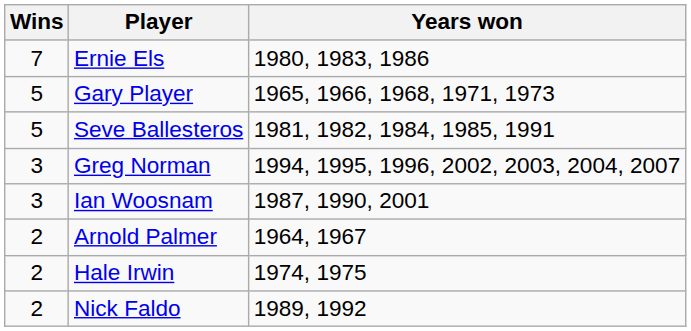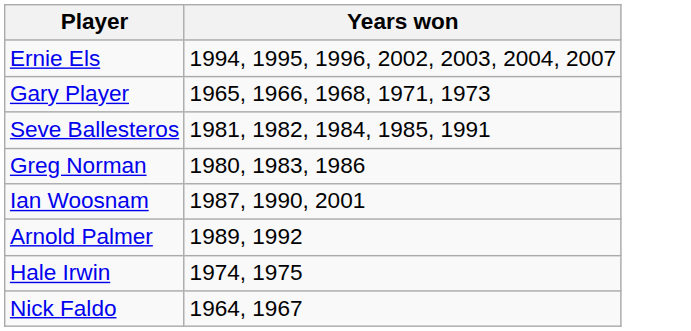 <table class="wikitable">
 <tr>
-<th>Wins</th>
 <th>Player</th>
 <th>Years won</th>
 </tr>
 <tr>
-<td align=center>7</td>
 <td> <a href='#'>Ernie Els</a></td>
-<td>1980, 1983, 1986</td>
+<td>1994, 1995, 1996, 2002, 2003, 2004, 2007</td>
 </tr>
 <tr>
-<td align=center>5</td>
 <td> <a href='#'>Gary Player</a></td>
 <td>1965, 1966, 1968, 1971, 1973</td>
 </tr>
 <tr>
-<td align=center>5</td>
 <td> <a href='#'>Seve Ballesteros</a></td>
 <td>1981, 1982, 1984, 1985, 1991</td>
 </tr>
 <tr>
-<td align=center>3</td>
 <td> <a href='#'>Greg Norman</a></td>
-<td>1994, 1995, 1996, 2002, 2003, 2004, 2007</td>
+<td>1980, 1983, 1986</td>
 </tr>
 <tr>
-<td align=center>3</td>
 <td> <a href='#'>Ian Woosnam</a></td>
 <td>1987, 1990, 2001</td>
 </tr>
 <tr>
-<td align=center>2</td>
 <td> <a href='#'>Arnold Palmer</a></td>
-<td>1964, 1967</td>
+<td>1989, 1992</td>
 </tr>
 <tr>
-<td align=center>2</td>
 <td> <a href='#'>Hale Irwin</a></td>
 <td>1974, 1975</td>
 </tr>
 <tr>
-<td align=center>2</td>
 <td> <a href='#'>Nick Faldo</a></td>
-<td>1989, 1992</td>
+<td>1964, 1967</td>
 </tr>
 </table>
